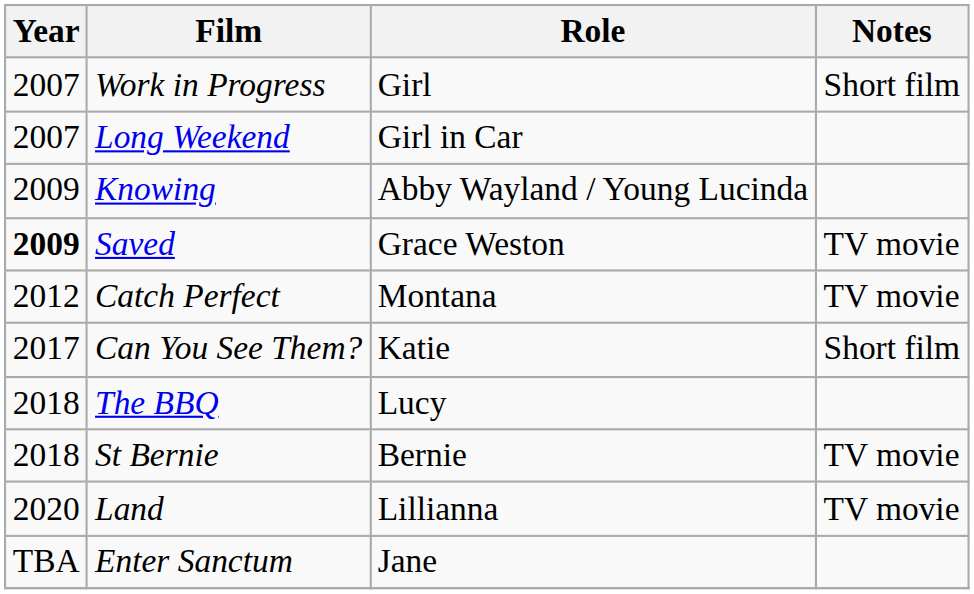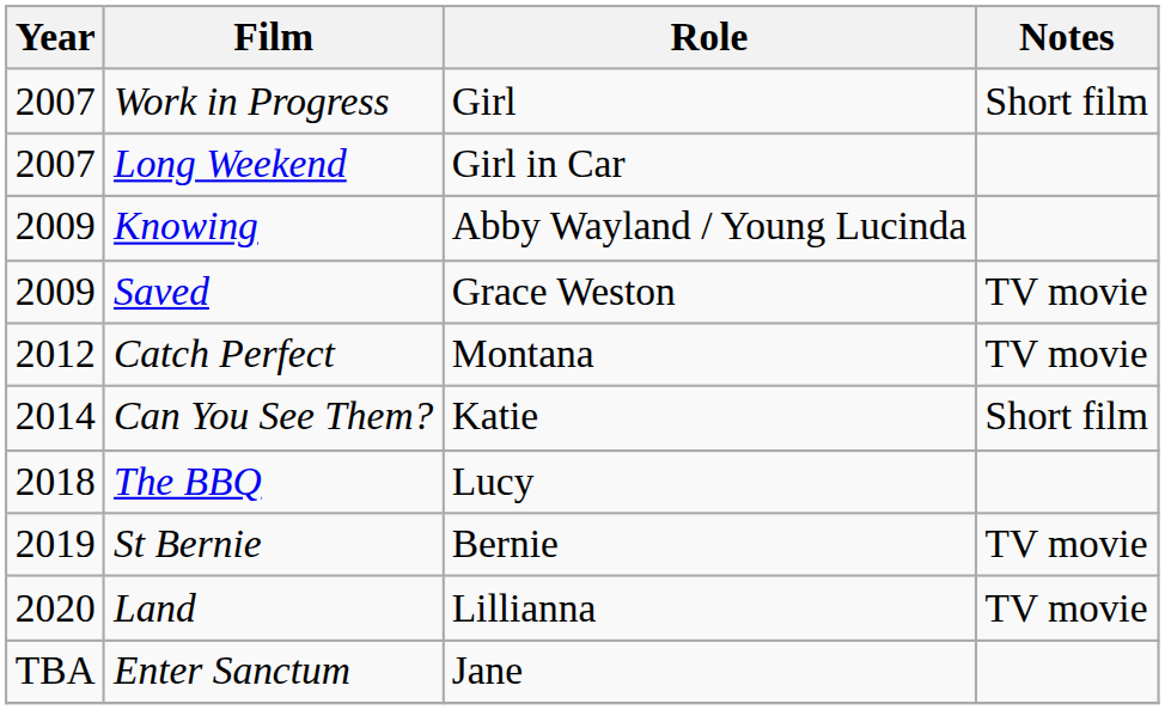 <table class="wikitable">
 <tr>
 <th>Year</th>
 <th>Film</th>
 <th>Role</th>
 <th>Notes</th>
 </tr>
 <tr>
 <td>2007</td>
 <td><em>Work in Progress</em></td>
 <td>Girl</td>
 <td>Short film</td>
 </tr>
 <tr>
 <td>2007</td>
 <td><em><a href='#'>Long Weekend</a></em></td>
 <td>Girl in Car</td>
 <td></td>
 </tr>
 <tr>
 <td>2009</td>
 <td><em><a href='#'>Knowing</a></em></td>
 <td>Abby Wayland / Young Lucinda</td>
 <td></td>
 </tr>
 <tr>
-<td><strong>2009</strong></td>
+<td>2009</td>
 <td><em><a href='#'>Saved</a></em></td>
 <td>Grace Weston</td>
 <td>TV movie</td>
 </tr>
 <tr>
 <td>2012</td>
 <td><em>Catch Perfect</em></td>
 <td>Montana</td>
 <td>TV movie</td>
 </tr>
 <tr>
-<td>2017</td>
+<td>2014</td>
 <td><em>Can You See Them?</em></td>
 <td>Katie</td>
 <td>Short film</td>
 </tr>
 <tr>
 <td>2018</td>
 <td><em><a href='#'>The BBQ</a></em></td>
 <td>Lucy</td>
 <td></td>
 </tr>
 <tr>
-<td>2018</td>
+<td>2019</td>
 <td><em>St Bernie</em></td>
 <td>Bernie</td>
 <td>TV movie</td>
 </tr>
 <tr>
 <td>2020</td>
 <td><em>Land</em></td>
 <td>Lillianna</td>
 <td>TV movie</td>
 </tr>
 <tr>
 <td>TBA</td>
 <td><em>Enter Sanctum </em></td>
 <td>Jane</td>
 <td></td>
 </tr>
 <tr>
 </tr>
 </table>
